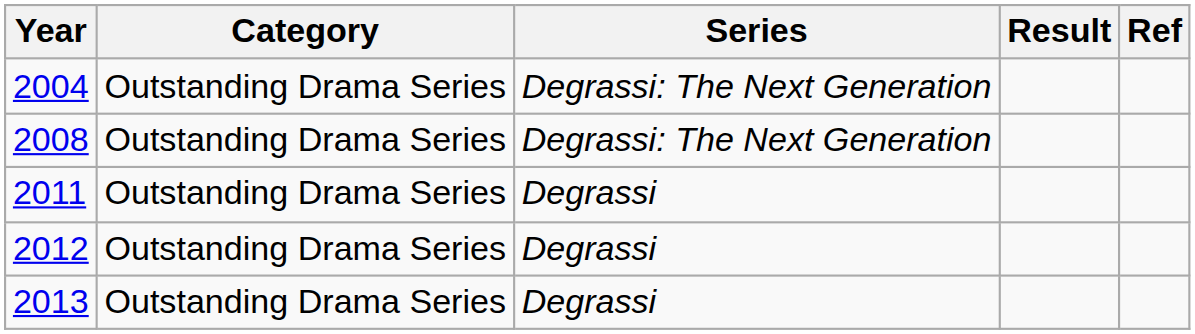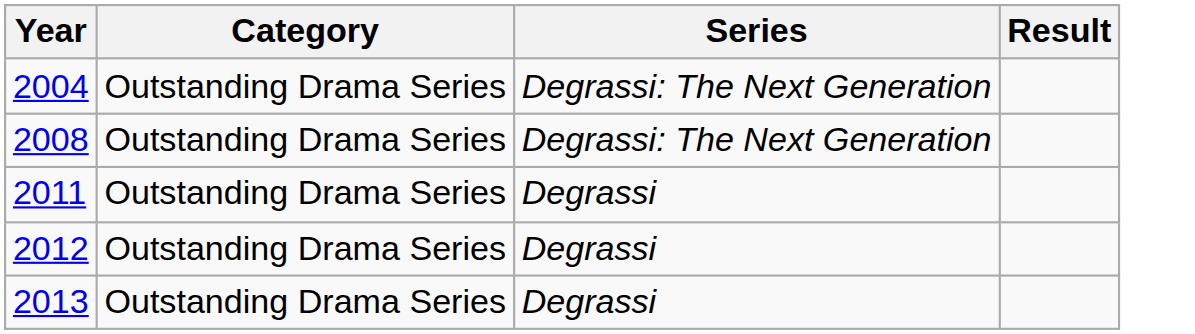 <table class="wikitable">
 <tr>
 <th>Year</th>
 <th>Category</th>
 <th>Series</th>
 <th>Result</th>
-<th>Ref</th>
 </tr>
 <tr>
 <td><a href='#'>2004</a></td>
 <td>Outstanding Drama Series</td>
 <td><em>Degrassi: The Next Generation</em></td>
-<td></td>
 <td></td>
 </tr>
 <tr>
 <td><a href='#'>2008</a></td>
 <td>Outstanding Drama Series</td>
 <td><em>Degrassi: The Next Generation</em></td>
 <td></td>
-<td></td>
 </tr>
 <tr>
 <td><a href='#'>2011</a></td>
 <td>Outstanding Drama Series</td>
 <td><em>Degrassi</em></td>
-<td></td>
 <td></td>
 </tr>
 <tr>
 <td><a href='#'>2012</a></td>
 <td>Outstanding Drama Series</td>
 <td><em>Degrassi</em></td>
 <td></td>
-<td></td>
 </tr>
 <tr>
 <td><a href='#'>2013</a></td>
 <td>Outstanding Drama Series</td>
 <td><em>Degrassi</em></td>
 <td></td>
-<td></td>
 </tr>
 </table>
